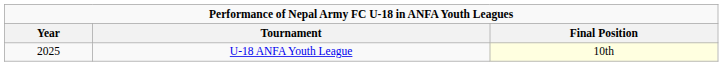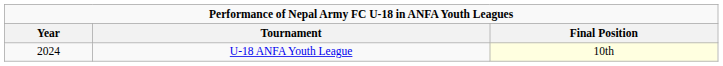 <table class="wikitable sortable" style="text-align:center; font-size:90%; width:45%;">
 <tr>
 <td colspan="3"><strong>Performance of Nepal Army FC U-18 in ANFA Youth Leagues</strong></td>
 </tr>
 <tr>
 <th style="text-align:center; width:"5%";">Year</th>
 <th style="text-align:center; width:"20%";">Tournament</th>
 <th style="text-align:center; width:"20%";">Final Position</th>
 </tr>
 <tr>
-<td>2025</td>
+<td>2024</td>
 <td><a href='#'>U-18 ANFA Youth League</a></td>
 <td style="background: lightyellow;">10th</td>
 </tr>
 </table>
